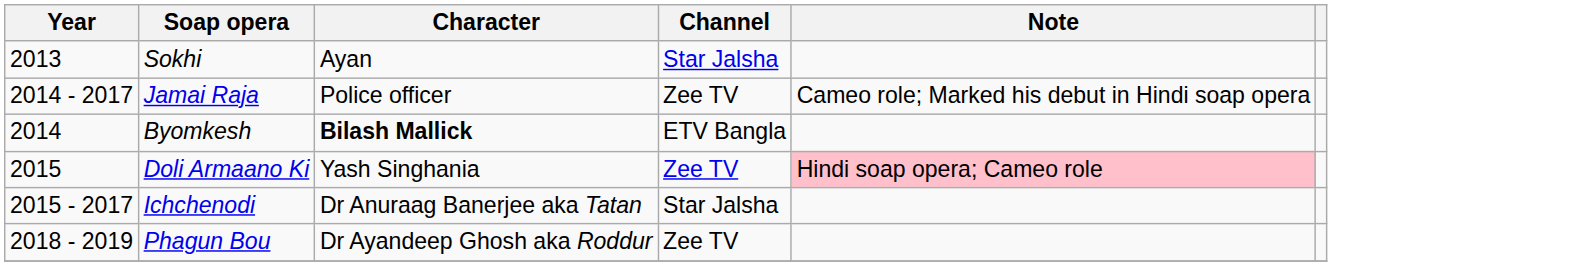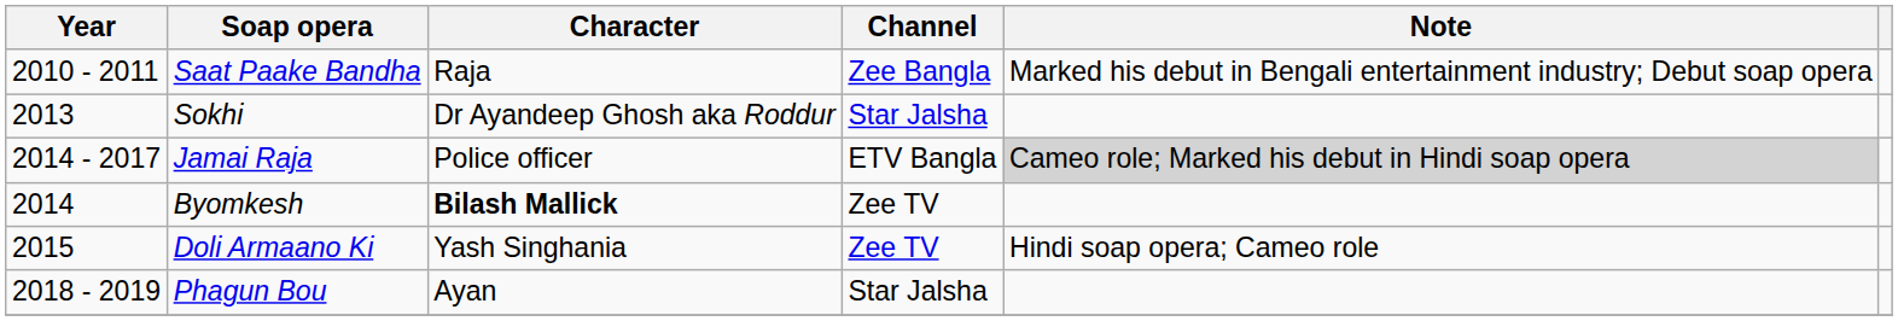 <table class="wikitable">
 <tr>
 <th>Year</th>
 <th>Soap opera</th>
 <th>Character</th>
 <th>Channel</th>
 <th>Note</th>
 <th></th>
 </tr>
 <tr>
+<td>2010 - 2011</td>
+<td><em><a href='#'>Saat Paake Bandha</a></em></td>
+<td>Raja</td>
+<td><a href='#'>Zee Bangla</a></td>
+<td>Marked his debut in Bengali entertainment industry; Debut soap opera</td>
+<td></td>
+</tr>
+<tr>
 <td>2013</td>
 <td><em>Sokhi</em></td>
-<td>Ayan</td>
+<td>Dr Ayandeep Ghosh aka <em>Roddur</em></td>
 <td><a href='#'>Star Jalsha</a></td>
 <td></td>
 <td></td>
 </tr>
 <tr>
 <td>2014 - 2017</td>
 <td><em><a href='#'>Jamai Raja</a></em></td>
 <td>Police officer</td>
-<td>Zee TV</td>
-<td>Cameo role; Marked his debut in Hindi soap opera</td>
+<td>ETV Bangla</td>
+<td style="background: lightgrey;">Cameo role; Marked his debut in Hindi soap opera</td>
 <td></td>
 </tr>
 <tr>
 <td>2014</td>
 <td><em>Byomkesh</em></td>
 <td><strong>Bilash Mallick</strong></td>
-<td>ETV Bangla</td>
+<td>Zee TV</td>
 <td></td>
 <td></td>
 </tr>
 <tr>
 <td>2015</td>
 <td><em><a href='#'>Doli Armaano Ki</a></em></td>
 <td>Yash Singhania</td>
 <td><a href='#'>Zee TV</a></td>
-<td style="background: pink;">Hindi soap opera; Cameo role</td>
-<td></td>
-</tr>
-<tr>
-<td>2015 - 2017</td>
-<td><em><a href='#'>Ichchenodi</a></em></td>
-<td>Dr Anuraag Banerjee aka <em>Tatan</em></td>
-<td>Star Jalsha</td>
-<td></td>
+<td>Hindi soap opera; Cameo role</td>
 <td></td>
 </tr>
 <tr>
 <td>2018 - 2019</td>
 <td><em><a href='#'>Phagun Bou</a></em></td>
-<td>Dr Ayandeep Ghosh aka <em>Roddur</em></td>
-<td>Zee TV</td>
+<td>Ayan</td>
+<td>Star Jalsha</td>
 <td></td>
 <td></td>
 </tr>
 <tr>
 </tr>
 </table>
